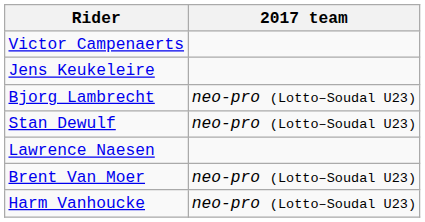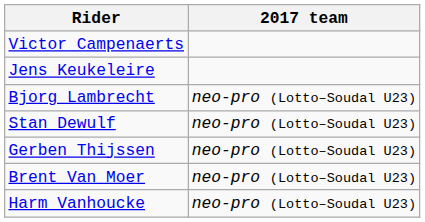 <table class="wikitable">
 <tr>
 <th>Rider</th>
 <th>2017 team</th>
 </tr>
 <tr>
 <td><a href='#'>Victor Campenaerts</a></td>
 <td></td>
 </tr>
 <tr>
 <td><a href='#'>Jens Keukeleire</a></td>
 <td></td>
 </tr>
 <tr>
 <td><a href='#'>Bjorg Lambrecht</a></td>
 <td><em>neo-pro</em> <small>(Lotto–Soudal U23)</small></td>
 </tr>
 <tr>
 <td><a href='#'>Stan Dewulf</a></td>
 <td><em>neo-pro</em> <small>(Lotto–Soudal U23)</small></td>
 </tr>
 <tr>
-<td><a href='#'>Lawrence Naesen</a></td>
-<td></td>
+<td><a href='#'>Gerben Thijssen</a></td>
+<td><em>neo-pro</em> <small>(Lotto–Soudal U23)</small></td>
 </tr>
 <tr>
 <td><a href='#'>Brent Van Moer</a></td>
 <td><em>neo-pro</em> <small>(Lotto–Soudal U23)</small></td>
 </tr>
 <tr>
 <td><a href='#'>Harm Vanhoucke</a></td>
 <td><em>neo-pro</em> <small>(Lotto–Soudal U23)</small></td>
 </tr>
 </table>
